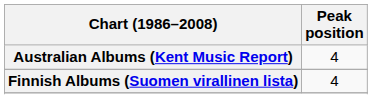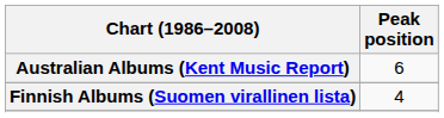 <table class="wikitable sortable plainrowheaders" style="text-align:center">
 <tr>
 <th scope="col">Chart (1986–2008)</th>
 <th scope="col">Peak<br>position</th>
 </tr>
 <tr>
 <th scope="row">Australian Albums (<a href='#'>Kent Music Report</a>)</th>
-<td>4</td>
+<td>6</td>
 </tr>
 <tr>
 </tr>
 <tr>
 </tr>
 <tr>
 <th scope="row">Finnish Albums (<a href='#'>Suomen virallinen lista</a>)</th>
 <td>4</td>
 </tr>
 <tr>
 </tr>
 <tr>
 </tr>
 <tr>
 </tr>
 <tr>
 </tr>
 <tr>
 </tr>
 <tr>
 </tr>
 </table>
